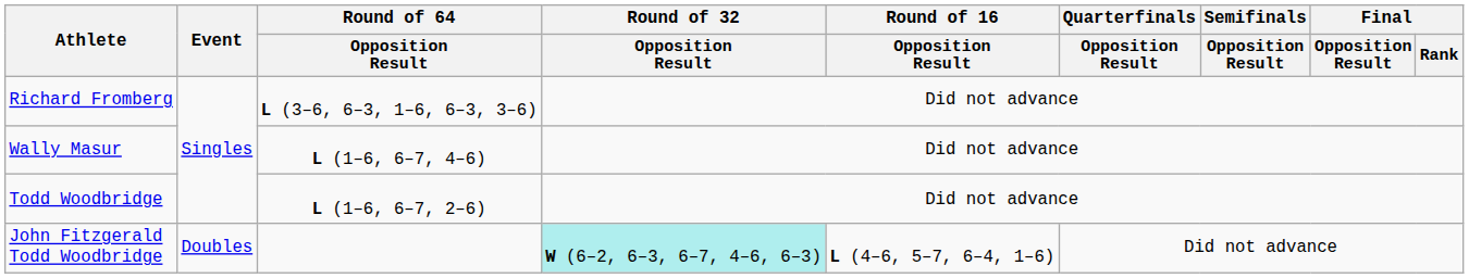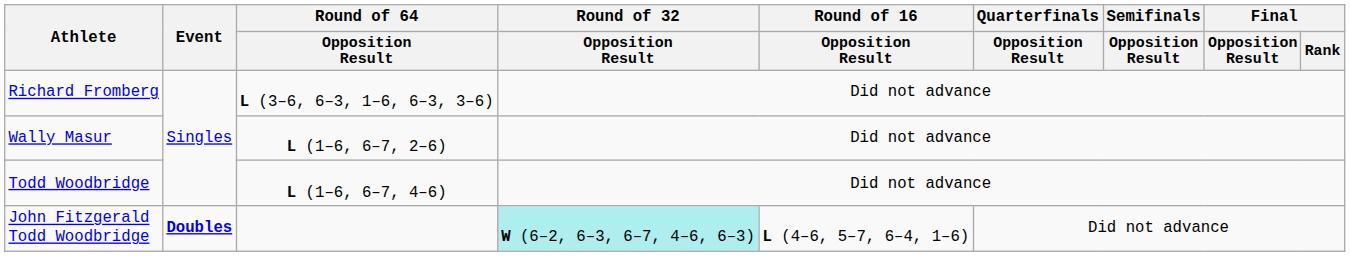 <table class="wikitable" style="font-size:90%">
 <tr>
 <th rowspan="2">Athlete</th>
 <th rowspan="2">Event</th>
 <th>Round of 64</th>
 <th>Round of 32</th>
 <th>Round of 16</th>
 <th>Quarterfinals</th>
 <th>Semifinals</th>
 <th colspan=2>Final</th>
 </tr>
 <tr style="font-size:95%">
 <th>Opposition<br>Result</th>
 <th>Opposition<br>Result</th>
 <th>Opposition<br>Result</th>
 <th>Opposition<br>Result</th>
 <th>Opposition<br>Result</th>
 <th>Opposition<br>Result</th>
 <th>Rank</th>
 </tr>
 <tr align=center>
 <td align=left><a href='#'>Richard Fromberg</a></td>
 <td align=left rowspan=3><a href='#'>Singles</a></td>
 <td><br><strong>L</strong> (3–6, 6–3, 1–6, 6–3, 3–6)</td>
 <td colspan=6>Did not advance</td>
 </tr>
 <tr align=center>
 <td align=left><a href='#'>Wally Masur</a></td>
+<td><br><strong>L</strong> (1–6, 6–7, 2–6)</td>
+<td colspan=6>Did not advance</td>
+</tr>
+<tr align=center>
+<td align=left><a href='#'>Todd Woodbridge</a></td>
 <td><br><strong>L</strong> (1–6, 6–7, 4–6)</td>
 <td colspan=6>Did not advance</td>
 </tr>
 <tr align=center>
-<td align=left><a href='#'>Todd Woodbridge</a></td>
-<td><br><strong>L</strong> (1–6, 6–7, 2–6)</td>
-<td colspan=6>Did not advance</td>
-</tr>
-<tr align=center>
 <td align=left><a href='#'>John Fitzgerald</a><br><a href='#'>Todd Woodbridge</a></td>
-<td align=left><a href='#'>Doubles</a></td>
+<td align=left><strong><a href='#'>Doubles</a></strong></td>
 <td></td>
 <td style="background: paleturquoise;"><br><strong>W</strong> (6–2, 6–3, 6–7, 4–6, 6–3)</td>
 <td><br><strong>L</strong> (4–6, 5–7, 6–4, 1–6)</td>
 <td colspan=4>Did not advance</td>
 </tr>
 </table>
